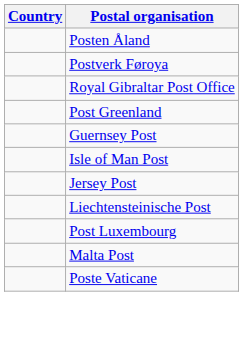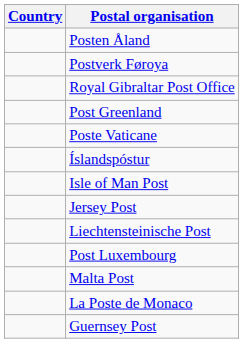 <table class="wikitable" style="text-align:left">
 <tr>
 <th><a href='#'>Country</a></th>
 <th><a href='#'>Postal organisation</a></th>
 </tr>
 <tr>
 <td></td>
 <td><a href='#'>Posten Åland</a></td>
 </tr>
 <tr>
 <td></td>
 <td><a href='#'>Postverk Føroya</a></td>
 </tr>
 <tr>
 <td></td>
 <td><a href='#'>Royal Gibraltar Post Office</a></td>
 </tr>
 <tr>
 <td></td>
 <td><a href='#'>Post Greenland</a></td>
 </tr>
 <tr>
 <td></td>
-<td><a href='#'>Guernsey Post</a></td>
+<td><a href='#'>Poste Vaticane</a></td>
+</tr>
+<tr>
+<td></td>
+<td><a href='#'>Íslandspóstur</a></td>
 </tr>
 <tr>
 <td></td>
 <td><a href='#'>Isle of Man Post</a></td>
 </tr>
 <tr>
 <td></td>
 <td><a href='#'>Jersey Post</a></td>
 </tr>
 <tr>
 <td></td>
 <td><a href='#'>Liechtensteinische Post</a></td>
 </tr>
 <tr>
 <td></td>
 <td><a href='#'>Post Luxembourg</a></td>
 </tr>
 <tr>
 <td></td>
 <td><a href='#'>Malta Post</a></td>
 </tr>
 <tr>
 <td></td>
-<td><a href='#'>Poste Vaticane</a></td>
+<td><a href='#'>La Poste de Monaco</a></td>
+</tr>
+<tr>
+<td></td>
+<td><a href='#'>Guernsey Post</a></td>
 </tr>
 </table>
